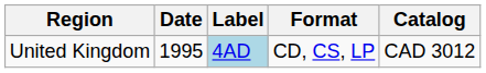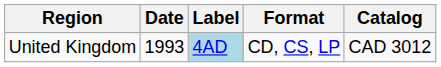 <table class="wikitable">
 <tr>
 <th>Region</th>
 <th>Date</th>
 <th>Label</th>
 <th>Format</th>
 <th>Catalog</th>
 </tr>
 <tr>
 <td>United Kingdom</td>
-<td>1995</td>
+<td>1993</td>
 <td style="background: lightblue;"><a href='#'>4AD</a></td>
 <td>CD, <a href='#'>CS</a>, <a href='#'>LP</a></td>
 <td>CAD 3012</td>
 </tr>
 </table>
